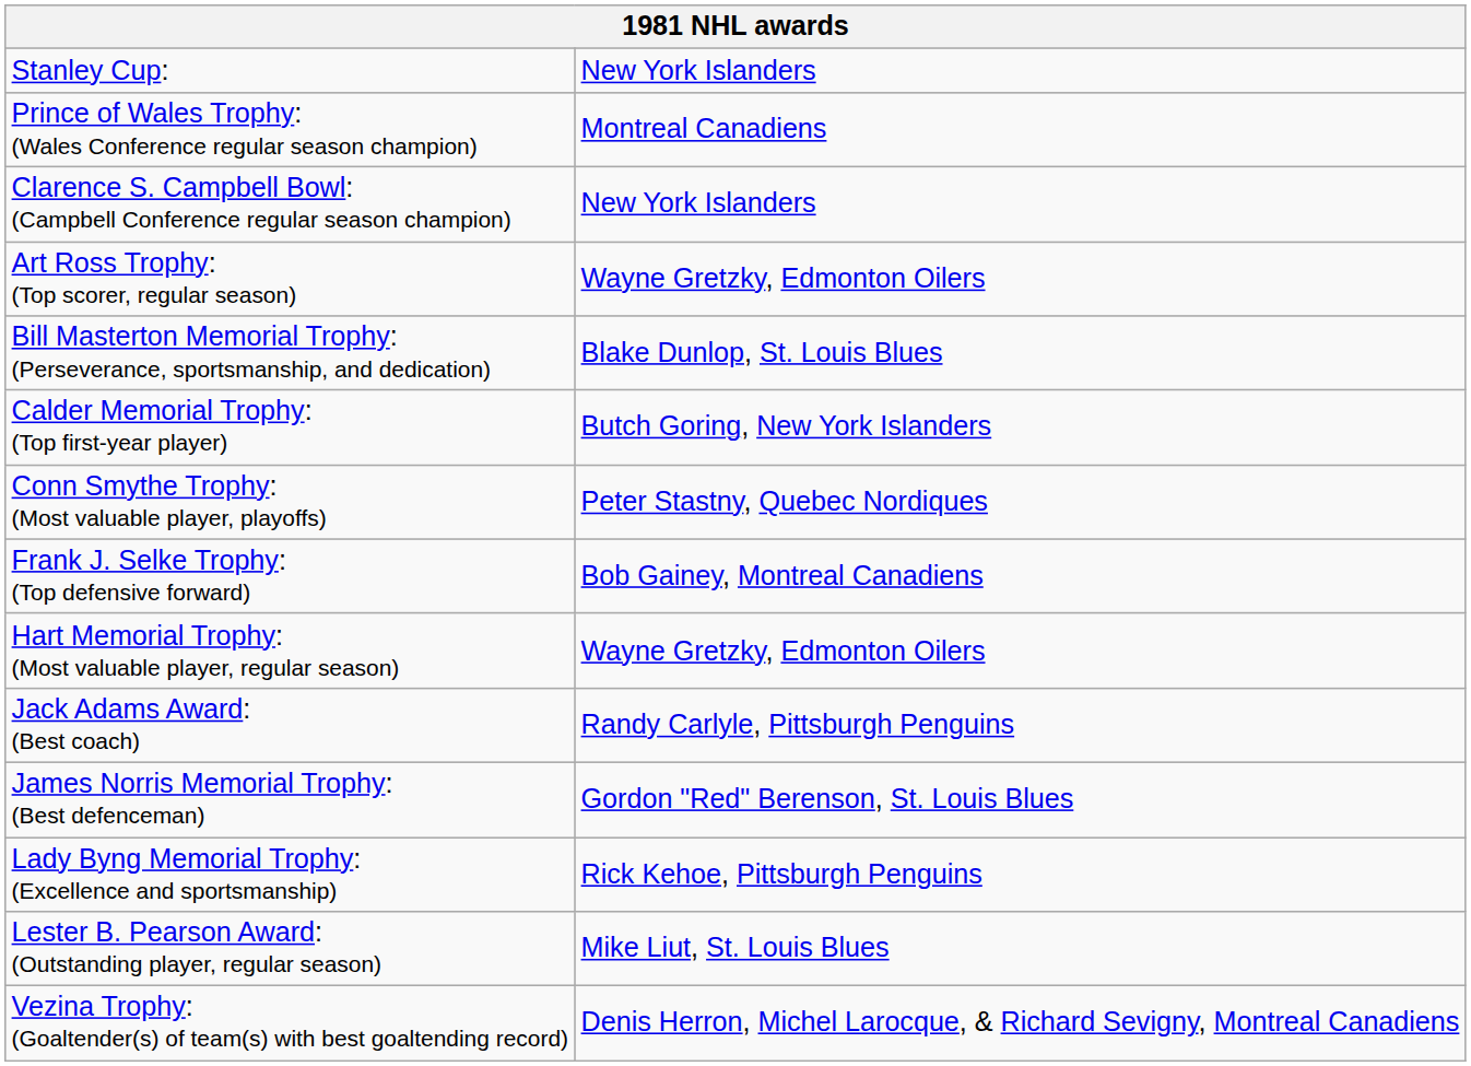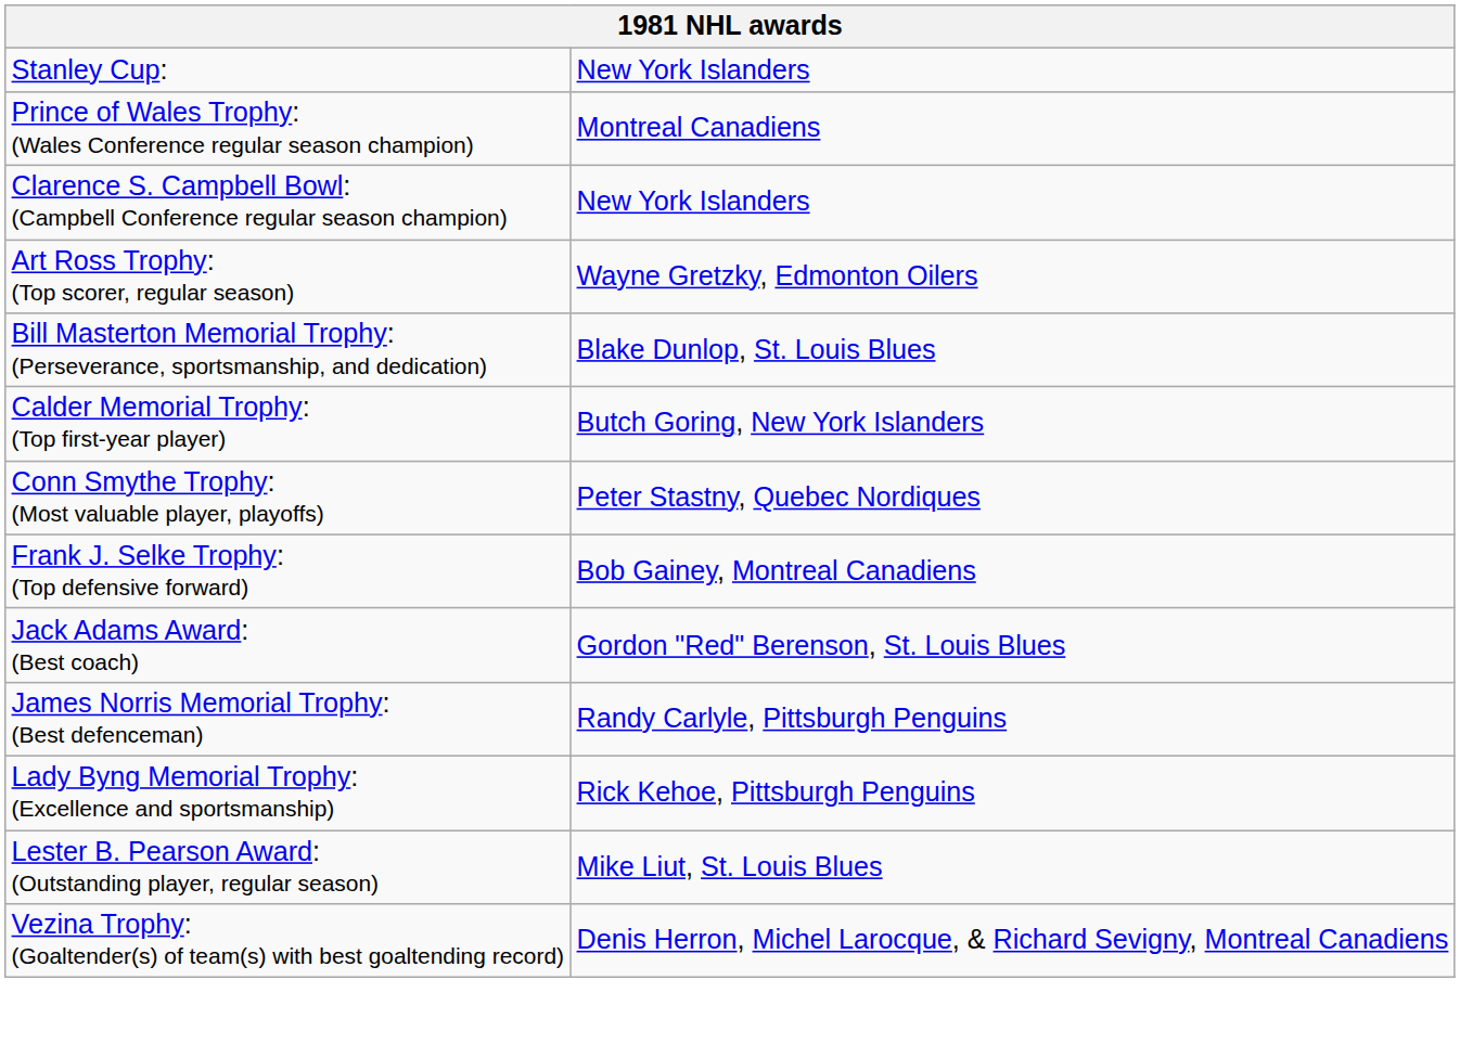 <table class="wikitable">
 <tr>
 <th bgcolor="#DDDDDD" colspan="2">1981 NHL awards</th>
 </tr>
 <tr>
 <td><a href='#'>Stanley Cup</a>:</td>
 <td><a href='#'>New York Islanders</a></td>
 </tr>
 <tr>
 <td><a href='#'>Prince of Wales Trophy</a>:<br><small>(Wales Conference regular season champion)</small></td>
 <td><a href='#'>Montreal Canadiens</a></td>
 </tr>
 <tr>
 <td><a href='#'>Clarence S. Campbell Bowl</a>:<br><small>(Campbell Conference regular season champion)</small></td>
 <td><a href='#'>New York Islanders</a></td>
 </tr>
 <tr>
 <td><a href='#'>Art Ross Trophy</a>:<br><small>(Top scorer, regular season)</small></td>
 <td><a href='#'>Wayne Gretzky</a>, <a href='#'>Edmonton Oilers</a></td>
 </tr>
 <tr>
 <td><a href='#'>Bill Masterton Memorial Trophy</a>: <br><small>(Perseverance, sportsmanship, and dedication)</small></td>
 <td><a href='#'>Blake Dunlop</a>, <a href='#'>St. Louis Blues</a></td>
 </tr>
 <tr>
 <td><a href='#'>Calder Memorial Trophy</a>:<br><small>(Top first-year player)</small></td>
 <td><a href='#'>Butch Goring</a>, <a href='#'>New York Islanders</a></td>
 </tr>
 <tr>
 <td><a href='#'>Conn Smythe Trophy</a>:<br><small>(Most valuable player, playoffs)</small></td>
 <td><a href='#'>Peter Stastny</a>, <a href='#'>Quebec Nordiques</a></td>
 </tr>
 <tr>
 <td><a href='#'>Frank J. Selke Trophy</a>:<br><small>(Top defensive forward)</small></td>
 <td><a href='#'>Bob Gainey</a>, <a href='#'>Montreal Canadiens</a></td>
 </tr>
 <tr>
-<td><a href='#'>Hart Memorial Trophy</a>:<br><small>(Most valuable player, regular season)</small></td>
-<td><a href='#'>Wayne Gretzky</a>, <a href='#'>Edmonton Oilers</a></td>
-</tr>
-<tr>
 <td><a href='#'>Jack Adams Award</a>:<br><small>(Best coach)</small></td>
-<td><a href='#'>Randy Carlyle</a>, <a href='#'>Pittsburgh Penguins</a></td>
+<td><a href='#'>Gordon "Red" Berenson</a>, <a href='#'>St. Louis Blues</a></td>
 </tr>
 <tr>
 <td><a href='#'>James Norris Memorial Trophy</a>:<br><small>(Best defenceman)</small></td>
-<td><a href='#'>Gordon "Red" Berenson</a>, <a href='#'>St. Louis Blues</a></td>
+<td><a href='#'>Randy Carlyle</a>, <a href='#'>Pittsburgh Penguins</a></td>
 </tr>
 <tr>
 <td><a href='#'>Lady Byng Memorial Trophy</a>:<br><small>(Excellence and sportsmanship)</small></td>
 <td><a href='#'>Rick Kehoe</a>, <a href='#'>Pittsburgh Penguins</a></td>
 </tr>
 <tr>
 <td><a href='#'>Lester B. Pearson Award</a>:<br><small>(Outstanding player, regular season)</small></td>
 <td><a href='#'>Mike Liut</a>, <a href='#'>St. Louis Blues</a></td>
 </tr>
 <tr>
 <td><a href='#'>Vezina Trophy</a>:<br><small>(Goaltender(s) of team(s) with best goaltending record)</small></td>
 <td><a href='#'>Denis Herron</a>, <a href='#'>Michel Larocque</a>, & <a href='#'>Richard Sevigny</a>, <a href='#'>Montreal Canadiens</a></td>
 </tr>
 </table>
